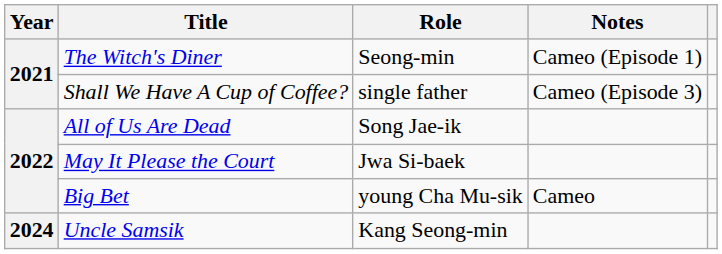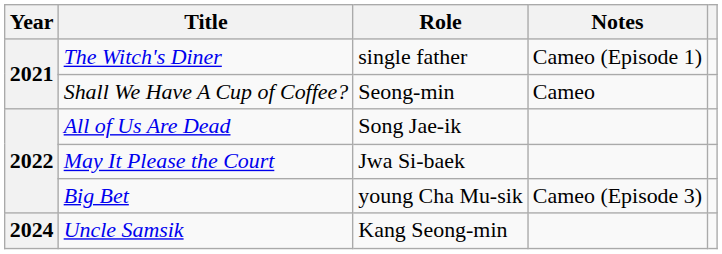 <table class="wikitable plainrowheaders">
 <tr>
 <th scope="col">Year</th>
 <th scope="col">Title</th>
 <th scope="col">Role</th>
 <th scope="col">Notes</th>
 <th scope="col" class="unsortable"></th>
 </tr>
 <tr>
 <th scope="row" rowspan="2">2021</th>
 <td><em><a href='#'>The Witch's Diner</a></em></td>
-<td>Seong-min</td>
+<td>single father</td>
 <td>Cameo (Episode 1)</td>
 <td style="text-align:center"></td>
 </tr>
 <tr>
 <td><em>Shall We Have A Cup of Coffee?</em></td>
-<td>single father</td>
-<td>Cameo (Episode 3)</td>
+<td>Seong-min</td>
+<td>Cameo</td>
 <td style="text-align:center"></td>
 </tr>
 <tr>
 <th scope="row"  rowspan="3">2022</th>
 <td><em><a href='#'>All of Us Are Dead</a></em></td>
 <td>Song Jae-ik</td>
 <td></td>
 <td style="text-align:center"></td>
 </tr>
 <tr>
 <td><em><a href='#'>May It Please the Court</a></em></td>
 <td>Jwa Si-baek</td>
 <td></td>
 <td style="text-align:center"></td>
 </tr>
 <tr>
 <td><em><a href='#'>Big Bet</a></em></td>
 <td>young Cha Mu-sik</td>
-<td>Cameo</td>
+<td>Cameo (Episode 3)</td>
 <td style="text-align:center"></td>
 </tr>
 <tr>
 <th scope="row">2024</th>
 <td><em><a href='#'>Uncle Samsik</a></em></td>
 <td>Kang Seong-min</td>
 <td></td>
 <td style="text-align:center"></td>
 </tr>
 </table>
